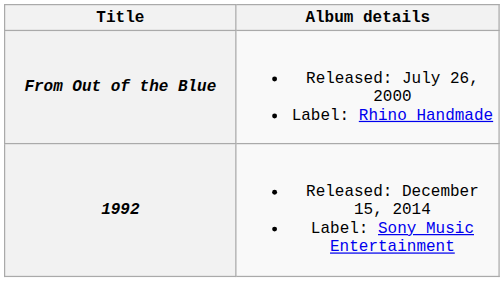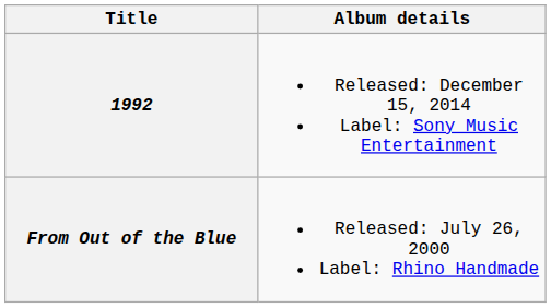 <table class="wikitable plainrowheaders" style="text-align:center;">
 <tr>
 <th style="width:14em;">Title</th>
 <th style="width:16em;">Album details</th>
 </tr>
 <tr>
+<th scope="row"><em>1992</em></th>
+<td><br><ul><li>Released: December 15, 2014</li><li>Label: <a href='#'>Sony Music Entertainment</a></li></ul></td>
+</tr>
+<tr>
 <th scope="row"><em>From Out of the Blue</em></th>
 <td><br><ul><li>Released: July 26, 2000</li><li>Label: <a href='#'>Rhino Handmade</a></li></ul></td>
 </tr>
-<tr>
-<th scope="row"><em>1992</em></th>
-<td><br><ul><li>Released: December 15, 2014</li><li>Label: <a href='#'>Sony Music Entertainment</a></li></ul></td>
-</tr>
 </table>
